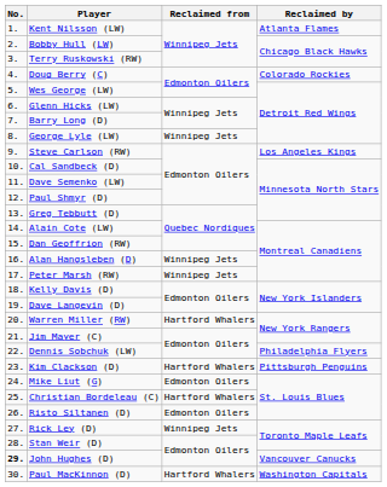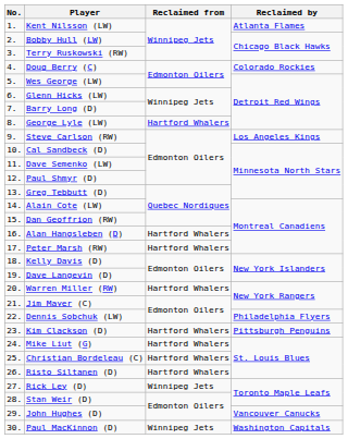 <table class="wikitable sortable">
 <tr>
 <th>No.</th>
 <th>Player</th>
 <th>Reclaimed from</th>
 <th>Reclaimed by</th>
 </tr>
 <tr>
 <td>1.</td>
 <td><a href='#'>Kent Nilsson</a> (LW)</td>
 <td rowspan="3"><a href='#'>Winnipeg Jets</a></td>
 <td><a href='#'>Atlanta Flames</a></td>
 </tr>
 <tr>
 <td>2.</td>
 <td><a href='#'>Bobby Hull</a> (<a href='#'>LW</a>)</td>
 <td rowspan="2"><a href='#'>Chicago Black Hawks</a></td>
 </tr>
 <tr>
 <td>3.</td>
 <td><a href='#'>Terry Ruskowski</a> (RW)</td>
 </tr>
 <tr>
 <td>4.</td>
 <td><a href='#'>Doug Berry</a> (<a href='#'>C</a>)</td>
 <td rowspan="2"><a href='#'>Edmonton Oilers</a></td>
 <td><a href='#'>Colorado Rockies</a></td>
 </tr>
 <tr>
 <td>5.</td>
 <td><a href='#'>Wes George</a> (LW)</td>
 <td rowspan="4"><a href='#'>Detroit Red Wings</a></td>
 </tr>
 <tr>
 <td>6.</td>
 <td><a href='#'>Glenn Hicks</a> (LW)</td>
 <td rowspan="2">Winnipeg Jets</td>
 </tr>
 <tr>
 <td>7.</td>
 <td><a href='#'>Barry Long</a> (D)</td>
 </tr>
 <tr>
 <td>8.</td>
 <td><a href='#'>George Lyle</a> (LW)</td>
-<td>Winnipeg Jets</td>
+<td><a href='#'>Hartford Whalers</a></td>
 </tr>
 <tr>
 <td>9.</td>
 <td><a href='#'>Steve Carlson</a> (RW)</td>
 <td rowspan="4">Edmonton Oilers</td>
 <td><a href='#'>Los Angeles Kings</a></td>
 </tr>
 <tr>
 <td>10.</td>
 <td><a href='#'>Cal Sandbeck</a> (D)</td>
 <td rowspan="4"><a href='#'>Minnesota North Stars</a></td>
 </tr>
 <tr>
 <td>11.</td>
 <td><a href='#'>Dave Semenko</a> (LW)</td>
 </tr>
 <tr>
 <td>12.</td>
 <td><a href='#'>Paul Shmyr</a> (D)</td>
 </tr>
 <tr>
 <td>13.</td>
 <td><a href='#'>Greg Tebbutt</a> (D)</td>
 <td rowspan="3"><a href='#'>Quebec Nordiques</a></td>
 </tr>
 <tr>
 <td>14.</td>
 <td><a href='#'>Alain Cote</a> (LW)</td>
 <td rowspan="4"><a href='#'>Montreal Canadiens</a></td>
 </tr>
 <tr>
 <td>15.</td>
 <td><a href='#'>Dan Geoffrion</a> (RW)</td>
 </tr>
 <tr>
 <td>16.</td>
 <td><a href='#'>Alan Hangsleben</a> (<a href='#'>D</a>)</td>
-<td>Winnipeg Jets</td>
+<td>Hartford Whalers</td>
 </tr>
 <tr>
 <td>17.</td>
 <td><a href='#'>Peter Marsh</a> (RW)</td>
-<td>Winnipeg Jets</td>
+<td>Hartford Whalers</td>
 </tr>
 <tr>
 <td>18.</td>
 <td><a href='#'>Kelly Davis</a> (D)</td>
 <td rowspan="2">Edmonton Oilers</td>
 <td rowspan="2"><a href='#'>New York Islanders</a></td>
 </tr>
 <tr>
 <td>19.</td>
 <td><a href='#'>Dave Langevin</a> (D)</td>
 </tr>
 <tr>
 <td>20.</td>
 <td><a href='#'>Warren Miller</a> (<a href='#'>RW</a>)</td>
 <td>Hartford Whalers</td>
 <td rowspan="2"><a href='#'>New York Rangers</a></td>
 </tr>
 <tr>
 <td>21.</td>
 <td><a href='#'>Jim Mayer</a> (C)</td>
 <td rowspan="2">Edmonton Oilers</td>
 </tr>
 <tr>
 <td>22.</td>
 <td><a href='#'>Dennis Sobchuk</a> (LW)</td>
 <td><a href='#'>Philadelphia Flyers</a></td>
 </tr>
 <tr>
 <td>23.</td>
 <td><a href='#'>Kim Clackson</a> (D)</td>
 <td>Hartford Whalers</td>
 <td><a href='#'>Pittsburgh Penguins</a></td>
 </tr>
 <tr>
 <td>24.</td>
 <td><a href='#'>Mike Liut</a> (<a href='#'>G</a>)</td>
-<td>Edmonton Oilers</td>
+<td>Hartford Whalers</td>
 <td rowspan="3"><a href='#'>St. Louis Blues</a></td>
 </tr>
 <tr>
 <td>25.</td>
 <td><a href='#'>Christian Bordeleau</a> (C)</td>
 <td>Hartford Whalers</td>
 </tr>
 <tr>
 <td>26.</td>
 <td><a href='#'>Risto Siltanen</a> (D)</td>
-<td>Edmonton Oilers</td>
+<td>Hartford Whalers</td>
 </tr>
 <tr>
 <td>27.</td>
 <td><a href='#'>Rick Ley</a> (D)</td>
 <td>Winnipeg Jets</td>
 <td rowspan="2"><a href='#'>Toronto Maple Leafs</a></td>
 </tr>
 <tr>
 <td>28.</td>
 <td><a href='#'>Stan Weir</a> (D)</td>
 <td rowspan="2">Edmonton Oilers</td>
 </tr>
 <tr>
-<td><strong>29.</strong></td>
+<td>29.</td>
 <td><a href='#'>John Hughes</a> (D)</td>
 <td><a href='#'>Vancouver Canucks</a></td>
 </tr>
 <tr>
 <td>30.</td>
 <td><a href='#'>Paul MacKinnon</a> (D)</td>
-<td>Hartford Whalers</td>
+<td>Winnipeg Jets</td>
 <td><a href='#'>Washington Capitals</a></td>
 </tr>
 </table>
